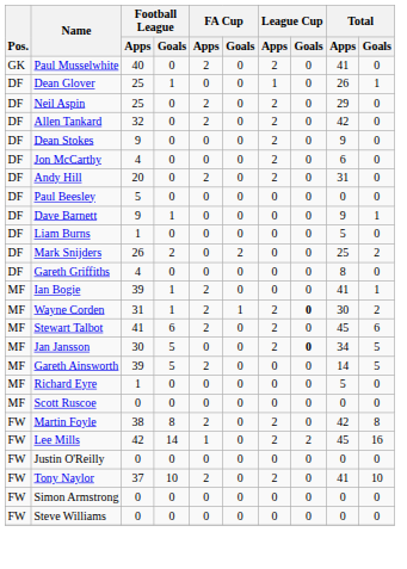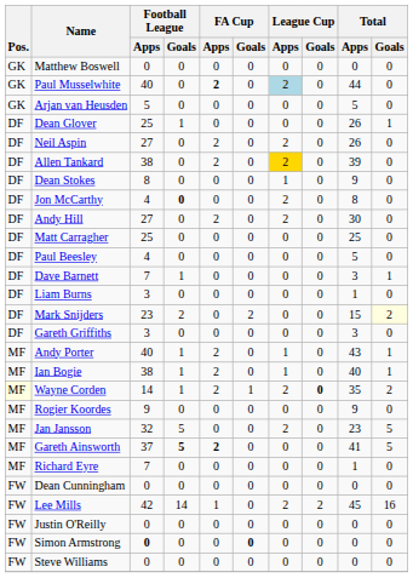 <table class="wikitable" style="text-align:center">
 <tr>
 <th rowspan="2" valign="bottom">Pos.</th>
 <th rowspan="2">Name</th>
 <th colspan="2" width="85">Football League</th>
 <th colspan="2" width="85">FA Cup</th>
 <th colspan="2" width="85">League Cup</th>
 <th colspan="2" width="85">Total</th>
 </tr>
 <tr>
 <th>Apps</th>
 <th>Goals</th>
 <th>Apps</th>
 <th>Goals</th>
 <th>Apps</th>
 <th>Goals</th>
 <th>Apps</th>
 <th>Goals</th>
 </tr>
 <tr>
 <td align="left">GK</td>
-<td align="left"> <a href='#'>Paul Musselwhite</a></td>
-<td>40</td>
+<td align="left"> Matthew Boswell</td>
 <td>0</td>
-<td>2</td>
-<td>0</td>
-<td>2</td>
-<td>0</td>
-<td>41</td>
-<td>0</td>
-</tr>
-<tr>
-<td align="left">DF</td>
-<td align="left"> <a href='#'>Dean Glover</a></td>
-<td>25</td>
-<td>1</td>
-<td>0</td>
-<td>0</td>
-<td>1</td>
-<td>0</td>
-<td>26</td>
-<td>1</td>
-</tr>
-<tr>
-<td align="left">DF</td>
-<td align="left"> <a href='#'>Neil Aspin</a></td>
-<td>25</td>
-<td>0</td>
-<td>2</td>
-<td>0</td>
-<td>2</td>
-<td>0</td>
-<td>29</td>
-<td>0</td>
-</tr>
-<tr>
-<td align="left">DF</td>
-<td align="left"> <a href='#'>Allen Tankard</a></td>
-<td>32</td>
-<td>0</td>
-<td>2</td>
-<td>0</td>
-<td>2</td>
-<td>0</td>
-<td>42</td>
-<td>0</td>
-</tr>
-<tr>
-<td align="left">DF</td>
-<td align="left"> <a href='#'>Dean Stokes</a></td>
-<td>9</td>
-<td>0</td>
-<td>0</td>
-<td>0</td>
-<td>2</td>
-<td>0</td>
-<td>9</td>
-<td>0</td>
-</tr>
-<tr>
-<td align="left">DF</td>
-<td align="left"> <a href='#'>Jon McCarthy</a></td>
-<td>4</td>
-<td>0</td>
-<td>0</td>
-<td>0</td>
-<td>2</td>
-<td>0</td>
-<td>6</td>
-<td>0</td>
-</tr>
-<tr>
-<td align="left">DF</td>
-<td align="left"> <a href='#'>Andy Hill</a></td>
-<td>20</td>
-<td>0</td>
-<td>2</td>
-<td>0</td>
-<td>2</td>
-<td>0</td>
-<td>31</td>
-<td>0</td>
-</tr>
-<tr>
-<td align="left">DF</td>
-<td align="left"> <a href='#'>Paul Beesley</a></td>
-<td>5</td>
 <td>0</td>
 <td>0</td>
 <td>0</td>
 <td>0</td>
 <td>0</td>
 <td>0</td>
 <td>0</td>
 </tr>
 <tr>
-<td align="left">DF</td>
-<td align="left"> <a href='#'>Dave Barnett</a></td>
-<td>9</td>
-<td>1</td>
+<td align="left">GK</td>
+<td align="left"> <a href='#'>Paul Musselwhite</a></td>
+<td>40</td>
 <td>0</td>
+<td><strong>2</strong></td>
 <td>0</td>
+<td style="background: lightblue;">2</td>
 <td>0</td>
+<td>44</td>
 <td>0</td>
-<td>9</td>
-<td>1</td>
 </tr>
 <tr>
-<td align="left">DF</td>
-<td align="left"> <a href='#'>Liam Burns</a></td>
-<td>1</td>
+<td align="left">GK</td>
+<td align="left"> <a href='#'>Arjan van Heusden</a></td>
+<td>5</td>
 <td>0</td>
 <td>0</td>
 <td>0</td>
 <td>0</td>
 <td>0</td>
 <td>5</td>
 <td>0</td>
 </tr>
 <tr>
 <td align="left">DF</td>
-<td align="left"> <a href='#'>Mark Snijders</a></td>
+<td align="left"> <a href='#'>Dean Glover</a></td>
+<td>25</td>
+<td>1</td>
+<td>0</td>
+<td>0</td>
+<td>0</td>
+<td>0</td>
 <td>26</td>
+<td>1</td>
+</tr>
+<tr>
+<td align="left">DF</td>
+<td align="left"> <a href='#'>Neil Aspin</a></td>
+<td>27</td>
+<td>0</td>
 <td>2</td>
 <td>0</td>
 <td>2</td>
 <td>0</td>
+<td>26</td>
 <td>0</td>
-<td>25</td>
-<td>2</td>
 </tr>
 <tr>
 <td align="left">DF</td>
-<td align="left"> <a href='#'>Gareth Griffiths</a></td>
+<td align="left"> <a href='#'>Allen Tankard</a></td>
+<td>38</td>
+<td>0</td>
+<td>2</td>
+<td>0</td>
+<td style="background: gold;">2</td>
+<td>0</td>
+<td>39</td>
+<td>0</td>
+</tr>
+<tr>
+<td align="left">DF</td>
+<td align="left"> <a href='#'>Dean Stokes</a></td>
+<td>8</td>
+<td>0</td>
+<td>0</td>
+<td>0</td>
+<td>1</td>
+<td>0</td>
+<td>9</td>
+<td>0</td>
+</tr>
+<tr>
+<td align="left">DF</td>
+<td align="left"> <a href='#'>Jon McCarthy</a></td>
 <td>4</td>
+<td><strong>0</strong></td>
+<td>0</td>
+<td>0</td>
+<td>2</td>
+<td>0</td>
+<td>8</td>
+<td>0</td>
+</tr>
+<tr>
+<td align="left">DF</td>
+<td align="left"> <a href='#'>Andy Hill</a></td>
+<td>27</td>
+<td>0</td>
+<td>2</td>
+<td>0</td>
+<td>2</td>
+<td>0</td>
+<td>30</td>
+<td>0</td>
+</tr>
+<tr>
+<td align="left">DF</td>
+<td align="left"> <a href='#'>Matt Carragher</a></td>
+<td>25</td>
 <td>0</td>
 <td>0</td>
 <td>0</td>
 <td>0</td>
 <td>0</td>
-<td>8</td>
+<td>25</td>
 <td>0</td>
 </tr>
 <tr>
-<td align="left">MF</td>
-<td align="left"> <a href='#'>Ian Bogie</a></td>
-<td>39</td>
-<td>1</td>
-<td>2</td>
-<td>0</td>
-<td>0</td>
-<td>0</td>
-<td>41</td>
-<td>1</td>
-</tr>
-<tr>
-<td align="left">MF</td>
-<td align="left"> <a href='#'>Wayne Corden</a></td>
-<td>31</td>
-<td>1</td>
-<td>2</td>
-<td>1</td>
-<td>2</td>
-<td><strong>0</strong></td>
-<td>30</td>
-<td>2</td>
-</tr>
-<tr>
-<td align="left">MF</td>
-<td align="left"> <a href='#'>Stewart Talbot</a></td>
-<td>41</td>
-<td>6</td>
-<td>2</td>
-<td>0</td>
-<td>2</td>
-<td>0</td>
-<td>45</td>
-<td>6</td>
-</tr>
-<tr>
-<td align="left">MF</td>
-<td align="left"> <a href='#'>Jan Jansson</a></td>
-<td>30</td>
-<td>5</td>
-<td>0</td>
-<td>0</td>
-<td>2</td>
-<td><strong>0</strong></td>
-<td>34</td>
-<td>5</td>
-</tr>
-<tr>
-<td align="left">MF</td>
-<td align="left"> <a href='#'>Gareth Ainsworth</a></td>
-<td>39</td>
-<td>5</td>
-<td>2</td>
-<td>0</td>
-<td>0</td>
-<td>0</td>
-<td>14</td>
-<td>5</td>
-</tr>
-<tr>
-<td align="left">MF</td>
-<td align="left"> <a href='#'>Richard Eyre</a></td>
-<td>1</td>
+<td align="left">DF</td>
+<td align="left"> <a href='#'>Paul Beesley</a></td>
+<td>4</td>
 <td>0</td>
 <td>0</td>
 <td>0</td>
 <td>0</td>
 <td>0</td>
 <td>5</td>
 <td>0</td>
 </tr>
 <tr>
+<td align="left">DF</td>
+<td align="left"> <a href='#'>Dave Barnett</a></td>
+<td>7</td>
+<td>1</td>
+<td>0</td>
+<td>0</td>
+<td>0</td>
+<td>0</td>
+<td>3</td>
+<td>1</td>
+</tr>
+<tr>
+<td align="left">DF</td>
+<td align="left"> <a href='#'>Liam Burns</a></td>
+<td>3</td>
+<td>0</td>
+<td>0</td>
+<td>0</td>
+<td>0</td>
+<td>0</td>
+<td>1</td>
+<td>0</td>
+</tr>
+<tr>
+<td align="left">DF</td>
+<td align="left"> <a href='#'>Mark Snijders</a></td>
+<td>23</td>
+<td>2</td>
+<td>0</td>
+<td>2</td>
+<td>0</td>
+<td>0</td>
+<td>15</td>
+<td style="background: lightyellow;">2</td>
+</tr>
+<tr>
+<td align="left">DF</td>
+<td align="left"> <a href='#'>Gareth Griffiths</a></td>
+<td>3</td>
+<td>0</td>
+<td>0</td>
+<td>0</td>
+<td>0</td>
+<td>0</td>
+<td>3</td>
+<td>0</td>
+</tr>
+<tr>
 <td align="left">MF</td>
-<td align="left"> <a href='#'>Scott Ruscoe</a></td>
+<td align="left"> <a href='#'>Andy Porter</a></td>
+<td>40</td>
+<td>1</td>
+<td>2</td>
+<td>0</td>
+<td>1</td>
+<td>0</td>
+<td>43</td>
+<td>1</td>
+</tr>
+<tr>
+<td align="left">MF</td>
+<td align="left"> <a href='#'>Ian Bogie</a></td>
+<td>38</td>
+<td>1</td>
+<td>2</td>
+<td>0</td>
+<td>1</td>
+<td>0</td>
+<td>40</td>
+<td>1</td>
+</tr>
+<tr>
+<td align="left" style="background: lightyellow;">MF</td>
+<td align="left"> <a href='#'>Wayne Corden</a></td>
+<td>14</td>
+<td>1</td>
+<td>2</td>
+<td>1</td>
+<td>2</td>
+<td><strong>0</strong></td>
+<td>35</td>
+<td>2</td>
+</tr>
+<tr>
+<td align="left">MF</td>
+<td align="left"> <a href='#'>Rogier Koordes</a></td>
+<td>9</td>
+<td>0</td>
+<td>0</td>
+<td>0</td>
+<td>0</td>
+<td>0</td>
+<td>9</td>
+<td>0</td>
+</tr>
+<tr>
+<td align="left">MF</td>
+<td align="left"> <a href='#'>Jan Jansson</a></td>
+<td>32</td>
+<td>5</td>
+<td>0</td>
+<td>0</td>
+<td>2</td>
+<td>0</td>
+<td>23</td>
+<td>5</td>
+</tr>
+<tr>
+<td align="left">MF</td>
+<td align="left"> <a href='#'>Gareth Ainsworth</a></td>
+<td>37</td>
+<td><strong>5</strong></td>
+<td><strong>2</strong></td>
+<td>0</td>
+<td>0</td>
+<td>0</td>
+<td>41</td>
+<td>5</td>
+</tr>
+<tr>
+<td align="left">MF</td>
+<td align="left"> <a href='#'>Richard Eyre</a></td>
+<td>7</td>
+<td>0</td>
+<td>0</td>
+<td>0</td>
+<td>0</td>
+<td>0</td>
+<td>1</td>
+<td>0</td>
+</tr>
+<tr>
+<td align="left">FW</td>
+<td align="left"> Dean Cunningham</td>
 <td>0</td>
 <td>0</td>
 <td>0</td>
 <td>0</td>
 <td>0</td>
 <td>0</td>
 <td>0</td>
 <td>0</td>
-</tr>
-<tr>
-<td align="left">FW</td>
-<td align="left"> <a href='#'>Martin Foyle</a></td>
-<td>38</td>
-<td>8</td>
-<td>2</td>
-<td>0</td>
-<td>2</td>
-<td>0</td>
-<td>42</td>
-<td>8</td>
 </tr>
 <tr>
 <td align="left">FW</td>
 <td align="left"> <a href='#'>Lee Mills</a></td>
 <td>42</td>
 <td>14</td>
 <td>1</td>
 <td>0</td>
 <td>2</td>
 <td>2</td>
 <td>45</td>
 <td>16</td>
 </tr>
 <tr>
 <td align="left">FW</td>
 <td align="left"> Justin O'Reilly</td>
 <td>0</td>
 <td>0</td>
 <td>0</td>
 <td>0</td>
 <td>0</td>
 <td>0</td>
 <td>0</td>
 <td>0</td>
 </tr>
 <tr>
 <td align="left">FW</td>
-<td align="left"> <a href='#'>Tony Naylor</a></td>
-<td>37</td>
-<td>10</td>
-<td>2</td>
-<td>0</td>
-<td>2</td>
-<td>0</td>
-<td>41</td>
-<td>10</td>
-</tr>
-<tr>
-<td align="left">FW</td>
 <td align="left"> Simon Armstrong</td>
+<td><strong>0</strong></td>
 <td>0</td>
 <td>0</td>
-<td>0</td>
-<td>0</td>
+<td><strong>0</strong></td>
 <td>0</td>
 <td>0</td>
 <td>0</td>
 <td>0</td>
 </tr>
 <tr>
 <td align="left">FW</td>
 <td align="left"> Steve Williams</td>
 <td>0</td>
 <td>0</td>
 <td>0</td>
 <td>0</td>
 <td>0</td>
 <td>0</td>
 <td>0</td>
 <td>0</td>
 </tr>
 <tr>
 </tr>
 </table>
